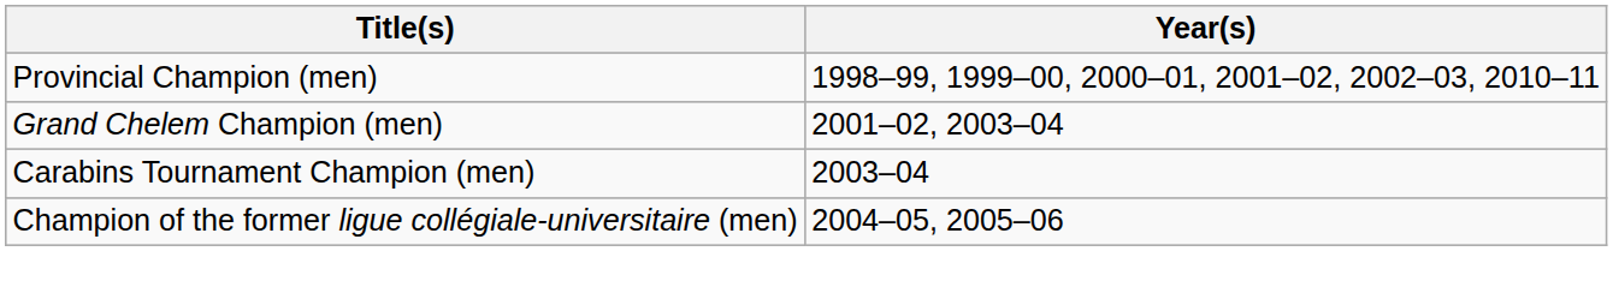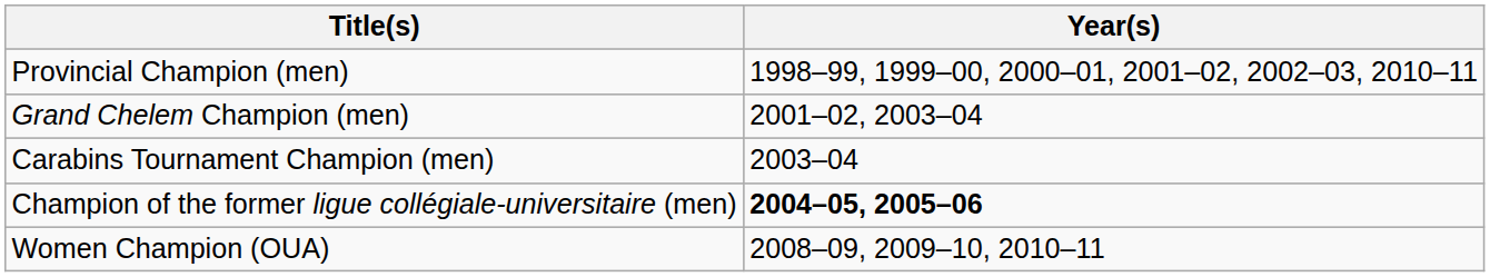 <table class = "wikitable">
 <tr>
 <th>Title(s)</th>
 <th>Year(s)</th>
 </tr>
 <tr>
 <td>Provincial Champion (men)</td>
 <td>1998–99, 1999–00, 2000–01, 2001–02, 2002–03, 2010–11</td>
 </tr>
 <tr>
 <td><em>Grand Chelem</em> Champion (men)</td>
 <td>2001–02, 2003–04</td>
 </tr>
 <tr>
 <td>Carabins Tournament Champion (men)</td>
 <td>2003–04</td>
 </tr>
 <tr>
 <td>Champion of the former <em>ligue collégiale-universitaire</em> (men)</td>
-<td>2004–05, 2005–06</td>
+<td><strong>2004–05, 2005–06</strong></td>
+</tr>
+<tr>
+<td>Women Champion (OUA)</td>
+<td>2008–09, 2009–10, 2010–11</td>
 </tr>
 </table>
